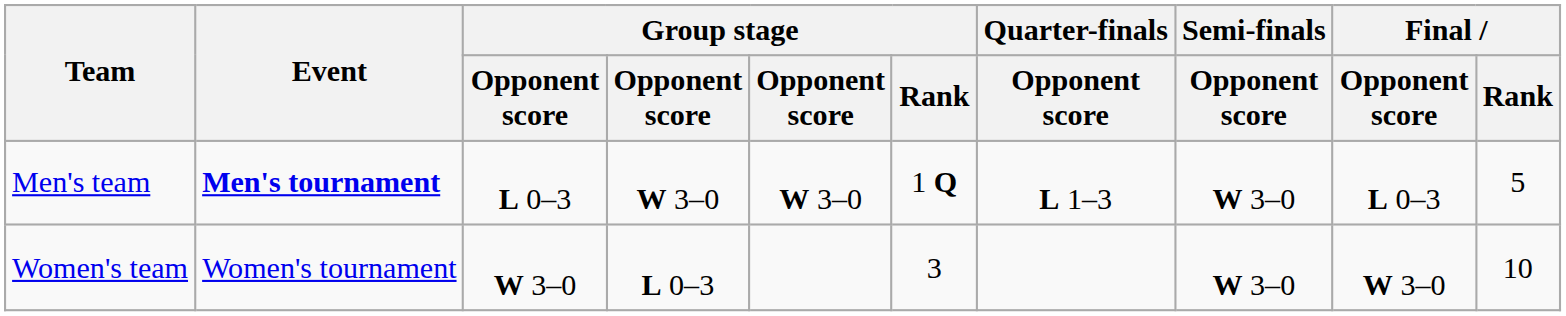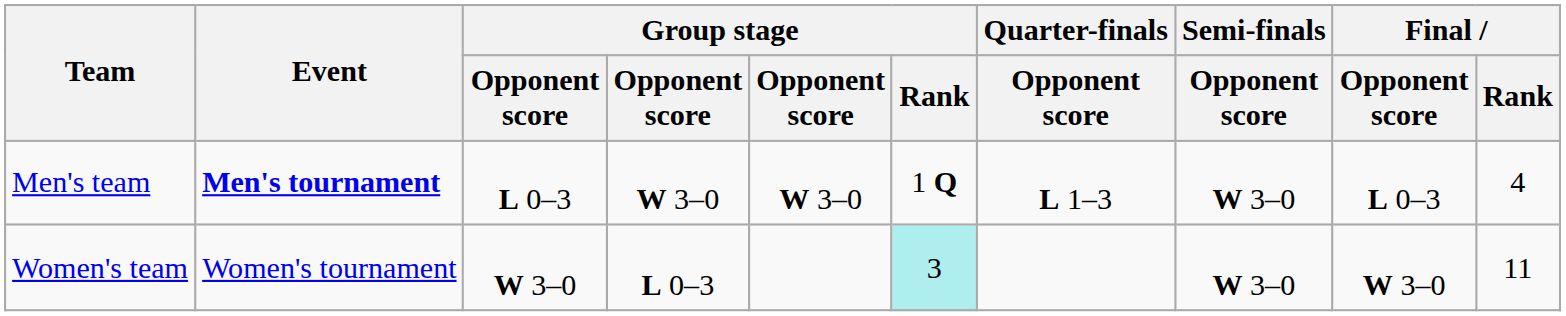 <table class="wikitable" style="font-size:90%; text-align:center">
 <tr>
 <th rowspan="2">Team</th>
 <th rowspan="2">Event</th>
 <th colspan="4">Group stage</th>
 <th>Quarter-finals</th>
 <th>Semi-finals</th>
 <th colspan="2">Final / </th>
 </tr>
 <tr>
 <th>Opponent<br>score</th>
 <th>Opponent<br>score</th>
 <th>Opponent<br>score</th>
 <th>Rank</th>
 <th>Opponent<br>score</th>
 <th>Opponent<br>score</th>
 <th>Opponent<br>score</th>
 <th>Rank</th>
 </tr>
 <tr>
 <td align="left"> <a href='#'>Men's team</a></td>
 <td align="left"><strong><a href='#'>Men's tournament</a></strong></td>
 <td><br><strong>L</strong> 0–3</td>
 <td><br><strong>W</strong> 3–0</td>
 <td><br><strong>W</strong> 3–0</td>
 <td>1 <strong>Q</strong></td>
 <td><br><strong>L</strong> 1–3</td>
 <td><br><strong>W</strong> 3–0</td>
 <td><br><strong>L</strong> 0–3</td>
-<td>5</td>
+<td>4</td>
 </tr>
 <tr>
 <td align="left"> <a href='#'>Women's team</a></td>
 <td align="left"><a href='#'>Women's tournament</a></td>
 <td><br><strong>W</strong> 3–0</td>
 <td><br><strong>L</strong> 0–3</td>
 <td></td>
-<td>3</td>
+<td style="background: paleturquoise;">3</td>
 <td></td>
 <td><br><strong>W</strong> 3–0</td>
 <td><br><strong>W</strong> 3–0</td>
-<td>10</td>
+<td>11</td>
 </tr>
 </table>
